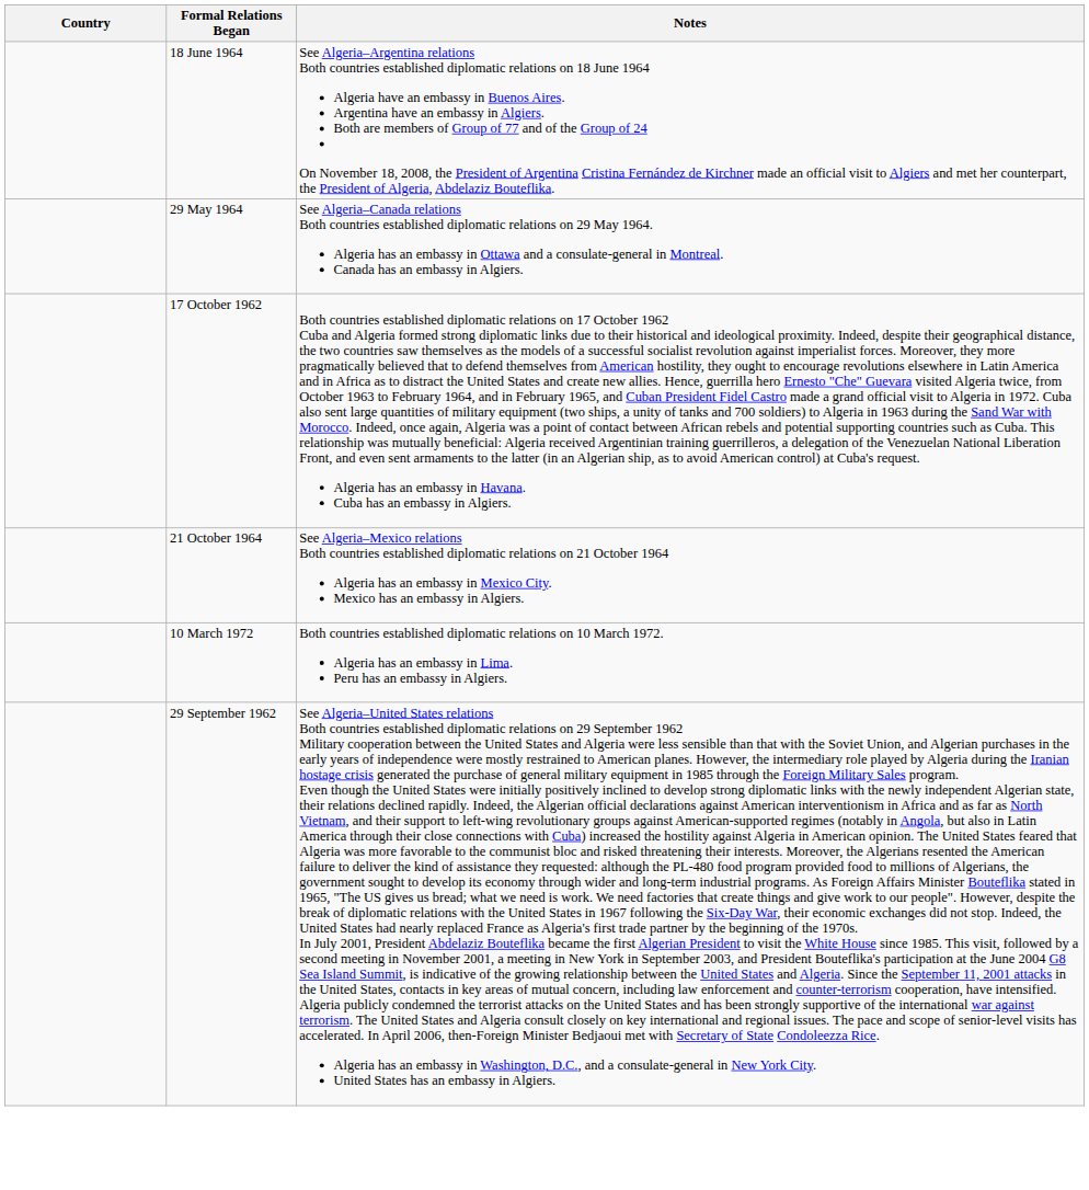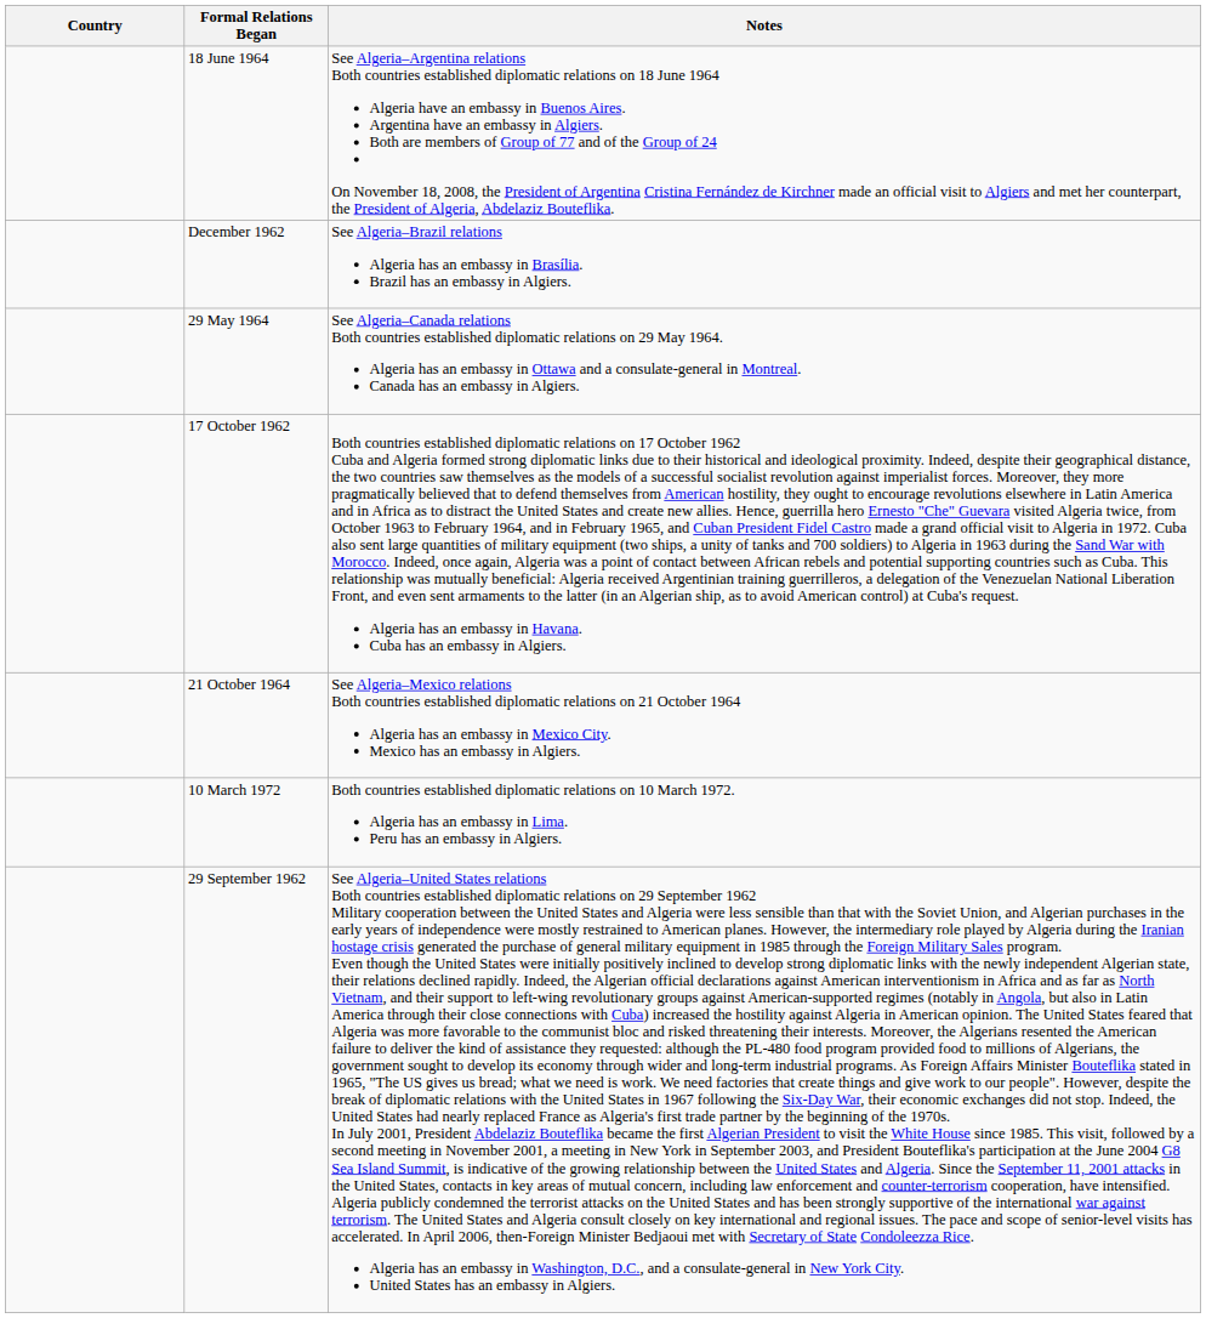 <table class="wikitable sortable" style="width:100%; margin:auto;">
 <tr>
 <th style="width:15%;">Country</th>
 <th style="width:12%;">Formal Relations Began</th>
 <th>Notes</th>
 </tr>
 <tr valign="top">
 <td></td>
 <td>18 June 1964</td>
 <td>See <a href='#'>Algeria–Argentina relations</a><br>Both countries established diplomatic relations on 18 June 1964<ul><li>Algeria have an embassy in <a href='#'>Buenos Aires</a>.</li><li>Argentina have an embassy in <a href='#'>Algiers</a>.</li><li>Both are members of <a href='#'>Group of 77</a> and of the <a href='#'>Group of 24</a></li><li></li></ul>On November 18, 2008, the <a href='#'>President of Argentina</a> <a href='#'>Cristina Fernández de Kirchner</a> made an official visit to <a href='#'>Algiers</a> and met her counterpart, the <a href='#'>President of Algeria</a>, <a href='#'>Abdelaziz Bouteflika</a>.</td>
+</tr>
+<tr valign="top">
+<td></td>
+<td>December 1962</td>
+<td>See <a href='#'>Algeria–Brazil relations</a><br><ul><li>Algeria has an embassy in <a href='#'>Brasília</a>.</li><li>Brazil has an embassy in Algiers.</li></ul></td>
 </tr>
 <tr valign="top">
 <td></td>
 <td>29 May 1964</td>
 <td>See <a href='#'>Algeria–Canada relations</a><br>Both countries established diplomatic relations on 29 May 1964.<ul><li>Algeria has an embassy in <a href='#'>Ottawa</a> and a consulate-general in <a href='#'>Montreal</a>.</li><li>Canada has an embassy in Algiers.</li></ul></td>
 </tr>
 <tr valign="top">
 <td></td>
 <td>17 October 1962</td>
 <td><br>Both countries established diplomatic relations on 17 October 1962<br>Cuba and Algeria formed strong diplomatic links due to their historical and ideological proximity. Indeed, despite their geographical distance, the two countries saw themselves as the models of a successful socialist revolution against imperialist forces. Moreover, they more pragmatically believed that to defend themselves from <a href='#'>American</a> hostility, they ought to encourage revolutions elsewhere in Latin America and in Africa as to distract the United States and create new allies. Hence, guerrilla hero <a href='#'>Ernesto "Che" Guevara</a> visited Algeria twice, from October 1963 to February 1964, and in February 1965, and <a href='#'>Cuban President Fidel Castro</a> made a grand official visit to Algeria in 1972. Cuba also sent large quantities of military equipment (two ships, a unity of tanks and 700 soldiers) to Algeria in 1963 during the <a href='#'>Sand War with Morocco</a>. Indeed, once again, Algeria was a point of contact between African rebels and potential supporting countries such as Cuba. This relationship was mutually beneficial: Algeria received Argentinian training guerrilleros, a delegation of the Venezuelan National Liberation Front, and even sent armaments to the latter (in an Algerian ship, as to avoid American control) at Cuba's request.<ul><li>Algeria has an embassy in <a href='#'>Havana</a>.</li><li>Cuba has an embassy in Algiers.</li></ul></td>
 </tr>
 <tr valign="top">
 <td></td>
 <td>21 October 1964</td>
 <td>See <a href='#'>Algeria–Mexico relations</a><br>Both countries established diplomatic relations on 21 October 1964<ul><li>Algeria has an embassy in <a href='#'>Mexico City</a>.</li><li>Mexico has an embassy in Algiers.</li></ul></td>
 </tr>
 <tr valign="top">
 <td></td>
 <td>10 March 1972</td>
 <td>Both countries established diplomatic relations on 10 March 1972.<br><ul><li>Algeria has an embassy in <a href='#'>Lima</a>.</li><li>Peru has an embassy in Algiers.</li></ul></td>
 </tr>
 <tr valign="top">
 <td></td>
 <td>29 September 1962</td>
 <td>See <a href='#'>Algeria–United States relations</a><br>Both countries established diplomatic relations on 29 September 1962<br>Military cooperation between the United States and Algeria were less sensible than that with the Soviet Union, and Algerian purchases in the early years of independence were mostly restrained to American planes. However, the intermediary role played by Algeria during the <a href='#'>Iranian hostage crisis</a> generated the purchase of general military equipment in 1985 through the <a href='#'>Foreign Military Sales</a> program.<br>Even though the United States were initially positively inclined to develop strong diplomatic links with the newly independent Algerian state, their relations declined rapidly. Indeed, the Algerian official declarations against American interventionism in Africa and as far as <a href='#'>North Vietnam</a>, and their support to left-wing revolutionary groups against American-supported regimes (notably in <a href='#'>Angola</a>, but also in Latin America through their close connections with <a href='#'>Cuba</a>) increased the hostility against Algeria in American opinion. The United States feared that Algeria was more favorable to the communist bloc and risked threatening their interests. Moreover, the Algerians resented the American failure to deliver the kind of assistance they requested: although the PL-480 food program provided food to millions of Algerians, the government sought to develop its economy through wider and long-term industrial programs. As Foreign Affairs Minister <a href='#'>Bouteflika</a> stated in 1965, "The US gives us bread; what we need is work. We need factories that create things and give work to our people". However, despite the break of diplomatic relations with the United States in 1967 following the <a href='#'>Six-Day War</a>, their economic exchanges did not stop. Indeed, the United States had nearly replaced France as Algeria's first trade partner by the beginning of the 1970s.<br>In July 2001, President <a href='#'>Abdelaziz Bouteflika</a> became the first <a href='#'>Algerian President</a> to visit the <a href='#'>White House</a> since 1985.  This visit, followed by a second meeting in November 2001, a meeting in New York in September 2003, and President Bouteflika's participation at the June 2004 <a href='#'>G8 Sea Island Summit</a>, is indicative of the growing relationship between the <a href='#'>United States</a> and <a href='#'>Algeria</a>.  Since the <a href='#'>September 11, 2001 attacks</a> in the United States, contacts in key areas of mutual concern, including law enforcement and <a href='#'>counter-terrorism</a> cooperation, have intensified. Algeria publicly condemned the terrorist attacks on the United States and has been strongly supportive of the international <a href='#'>war against terrorism</a>. The United States and Algeria consult closely on key international and regional issues. The pace and scope of senior-level visits has accelerated. In April 2006, then-Foreign Minister Bedjaoui met with <a href='#'>Secretary of State</a> <a href='#'>Condoleezza Rice</a>.<ul><li>Algeria has an embassy in <a href='#'>Washington, D.C.</a>, and a consulate-general in <a href='#'>New York City</a>.</li><li>United States has an embassy in Algiers.</li></ul></td>
 </tr>
 </table>
